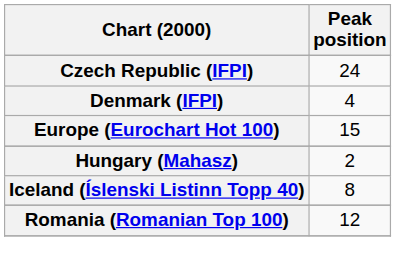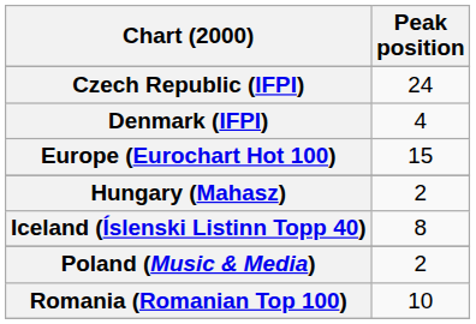 <table class="wikitable sortable plainrowheaders" style="text-align:center">
 <tr>
 <th>Chart (2000)</th>
 <th>Peak<br>position</th>
 </tr>
 <tr>
 </tr>
 <tr>
 </tr>
 <tr>
 </tr>
 <tr>
 </tr>
 <tr>
 </tr>
 <tr>
 <th scope="row">Czech Republic (<a href='#'>IFPI</a>)</th>
 <td>24</td>
 </tr>
 <tr>
 <th scope="row">Denmark (<a href='#'>IFPI</a>)</th>
 <td>4</td>
 </tr>
 <tr>
 <th scope="row">Europe (<a href='#'>Eurochart Hot 100</a>)</th>
 <td>15</td>
 </tr>
 <tr>
 </tr>
 <tr>
 </tr>
 <tr>
 <th scope="row">Hungary (<a href='#'>Mahasz</a>)</th>
 <td>2</td>
 </tr>
 <tr>
 <th scope="row">Iceland (<a href='#'>Íslenski Listinn Topp 40</a>)</th>
 <td>8</td>
 </tr>
 <tr>
 </tr>
 <tr>
 </tr>
 <tr>
 </tr>
 <tr>
 </tr>
 <tr>
 </tr>
 <tr>
 </tr>
 <tr>
+<th scope="row">Poland (<em><a href='#'>Music & Media</a></em>)</th>
+<td>2</td>
+</tr>
+<tr>
 <th scope="row">Romania (<a href='#'>Romanian Top 100</a>)</th>
-<td>12</td>
+<td>10</td>
 </tr>
 <tr>
 </tr>
 <tr>
 </tr>
 <tr>
 </tr>
 <tr>
 </tr>
 <tr>
 </tr>
 <tr>
 </tr>
 <tr>
 </tr>
 <tr>
 </tr>
 <tr>
 </tr>
 <tr>
 </tr>
 </table>
